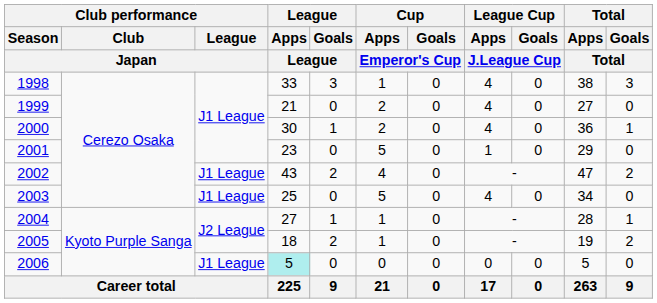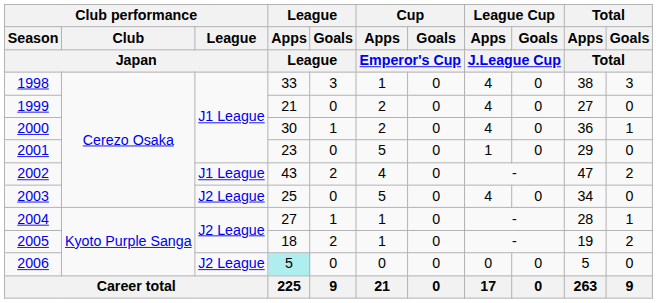 <table class="wikitable" style="text-align:center">
 <tr>
 <th colspan=3>Club performance</th>
 <th colspan=2>League</th>
 <th colspan=2>Cup</th>
 <th colspan=2>League Cup</th>
 <th colspan=2>Total</th>
 </tr>
 <tr>
 <th>Season</th>
 <th>Club</th>
 <th>League</th>
 <th>Apps</th>
 <th>Goals</th>
 <th>Apps</th>
 <th>Goals</th>
 <th>Apps</th>
 <th>Goals</th>
 <th>Apps</th>
 <th>Goals</th>
 </tr>
 <tr>
 <th colspan=3>Japan</th>
 <th colspan=2>League</th>
 <th colspan=2><a href='#'>Emperor's Cup</a></th>
 <th colspan=2><a href='#'>J.League Cup</a></th>
 <th colspan=2>Total</th>
 </tr>
 <tr>
 <td><a href='#'>1998</a></td>
 <td rowspan="6"><a href='#'>Cerezo Osaka</a></td>
 <td rowspan="4"><a href='#'>J1 League</a></td>
 <td>33</td>
 <td>3</td>
 <td>1</td>
 <td>0</td>
 <td>4</td>
 <td>0</td>
 <td>38</td>
 <td>3</td>
 </tr>
 <tr>
 <td><a href='#'>1999</a></td>
 <td>21</td>
 <td>0</td>
 <td>2</td>
 <td>0</td>
 <td>4</td>
 <td>0</td>
 <td>27</td>
 <td>0</td>
 </tr>
 <tr>
 <td><a href='#'>2000</a></td>
 <td>30</td>
 <td>1</td>
 <td>2</td>
 <td>0</td>
 <td>4</td>
 <td>0</td>
 <td>36</td>
 <td>1</td>
 </tr>
 <tr>
 <td><a href='#'>2001</a></td>
 <td>23</td>
 <td>0</td>
 <td>5</td>
 <td>0</td>
 <td>1</td>
 <td>0</td>
 <td>29</td>
 <td>0</td>
 </tr>
 <tr>
 <td><a href='#'>2002</a></td>
 <td><a href='#'>J1 League</a></td>
 <td>43</td>
 <td>2</td>
 <td>4</td>
 <td>0</td>
 <td colspan="2">-</td>
 <td>47</td>
 <td>2</td>
 </tr>
 <tr>
 <td><a href='#'>2003</a></td>
-<td><a href='#'>J1 League</a></td>
+<td><a href='#'>J2 League</a></td>
 <td>25</td>
 <td>0</td>
 <td>5</td>
 <td>0</td>
 <td>4</td>
 <td>0</td>
 <td>34</td>
 <td>0</td>
 </tr>
 <tr>
 <td><a href='#'>2004</a></td>
 <td rowspan="3"><a href='#'>Kyoto Purple Sanga</a></td>
 <td rowspan="2"><a href='#'>J2 League</a></td>
 <td>27</td>
 <td>1</td>
 <td>1</td>
 <td>0</td>
 <td colspan="2">-</td>
 <td>28</td>
 <td>1</td>
 </tr>
 <tr>
 <td><a href='#'>2005</a></td>
 <td>18</td>
 <td>2</td>
 <td>1</td>
 <td>0</td>
 <td colspan="2">-</td>
 <td>19</td>
 <td>2</td>
 </tr>
 <tr>
 <td><a href='#'>2006</a></td>
-<td><a href='#'>J1 League</a></td>
+<td><a href='#'>J2 League</a></td>
 <td style="background: paleturquoise;">5</td>
 <td>0</td>
 <td>0</td>
 <td>0</td>
 <td>0</td>
 <td>0</td>
 <td>5</td>
 <td>0</td>
 </tr>
 <tr>
 <th colspan=3>Career total</th>
 <th>225</th>
 <th>9</th>
 <th>21</th>
 <th>0</th>
 <th>17</th>
 <th>0</th>
 <th>263</th>
 <th>9</th>
 </tr>
 </table>
